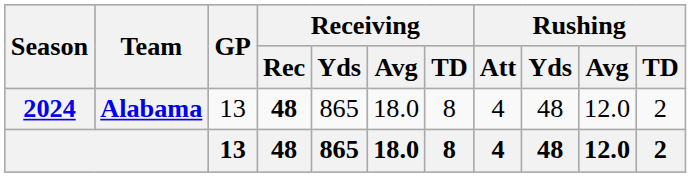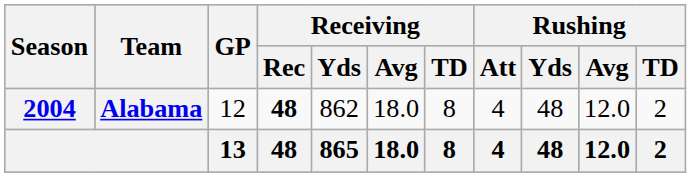 <table class="wikitable" style="text-align:center;">
 <tr>
 <th rowspan="2">Season</th>
 <th rowspan="2">Team</th>
 <th rowspan="2">GP</th>
 <th colspan="4">Receiving</th>
 <th colspan="4">Rushing</th>
 </tr>
 <tr>
 <th>Rec</th>
 <th>Yds</th>
 <th>Avg</th>
 <th>TD</th>
 <th>Att</th>
 <th>Yds</th>
 <th>Avg</th>
 <th>TD</th>
 </tr>
 <tr>
-<th><a href='#'>2024</a></th>
+<th><a href='#'>2004</a></th>
 <th><a href='#'>Alabama</a></th>
-<td>13</td>
+<td>12</td>
 <td><strong>48</strong></td>
-<td>865</td>
+<td>862</td>
 <td>18.0</td>
 <td>8</td>
 <td>4</td>
 <td>48</td>
 <td>12.0</td>
 <td>2</td>
 </tr>
 <tr>
 <th colspan="2"></th>
 <th>13</th>
 <th>48</th>
 <th>865</th>
 <th>18.0</th>
 <th>8</th>
 <th>4</th>
 <th>48</th>
 <th>12.0</th>
 <th>2</th>
 </tr>
 </table>
